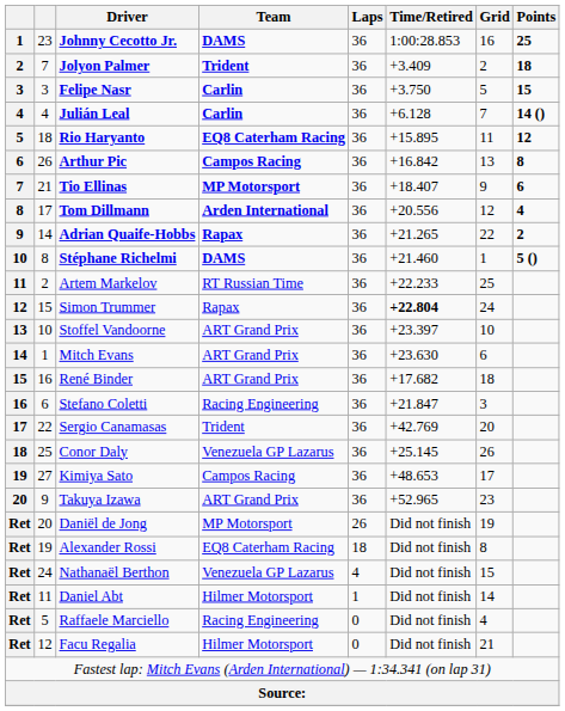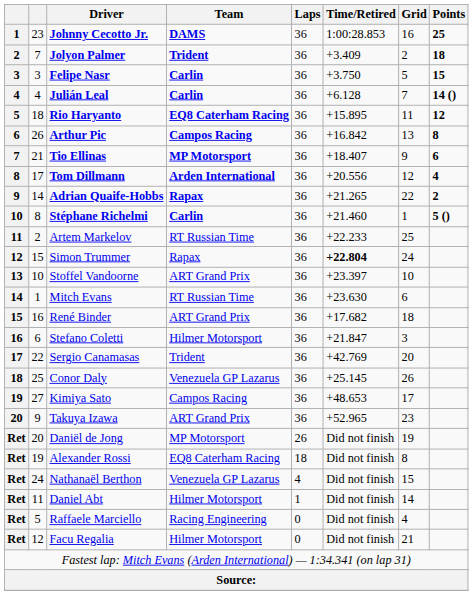 <table class="wikitable" style="font-size:85%">
 <tr>
 <th></th>
 <th></th>
 <th>Driver</th>
 <th>Team</th>
 <th>Laps</th>
 <th>Time/Retired</th>
 <th>Grid</th>
 <th>Points</th>
 </tr>
 <tr>
 <th>1</th>
 <td align="center">23</td>
 <td> <strong><a href='#'>Johnny Cecotto Jr.</a></strong></td>
 <td><strong><a href='#'>DAMS</a></strong></td>
 <td>36</td>
 <td>1:00:28.853</td>
 <td>16</td>
 <td><strong>25</strong></td>
 </tr>
 <tr>
 <th>2</th>
 <td align="center">7</td>
 <td> <strong><a href='#'>Jolyon Palmer</a></strong></td>
 <td><strong><a href='#'>Trident</a></strong></td>
 <td>36</td>
 <td>+3.409</td>
 <td>2</td>
 <td><strong>18</strong></td>
 </tr>
 <tr>
 <th>3</th>
 <td align="center">3</td>
 <td> <strong><a href='#'>Felipe Nasr</a></strong></td>
 <td><strong><a href='#'>Carlin</a></strong></td>
 <td>36</td>
 <td>+3.750</td>
 <td>5</td>
 <td><strong>15</strong></td>
 </tr>
 <tr>
 <th>4</th>
 <td align="center">4</td>
 <td> <strong><a href='#'>Julián Leal</a></strong></td>
 <td><strong><a href='#'>Carlin</a></strong></td>
 <td>36</td>
 <td>+6.128</td>
 <td>7</td>
 <td><strong>14 ()</strong></td>
 </tr>
 <tr>
 <th>5</th>
 <td align="center">18</td>
 <td> <strong><a href='#'>Rio Haryanto</a></strong></td>
 <td><strong><a href='#'>EQ8 Caterham Racing</a></strong></td>
 <td>36</td>
 <td>+15.895</td>
 <td>11</td>
 <td><strong>12</strong></td>
 </tr>
 <tr>
 <th>6</th>
 <td align="center">26</td>
 <td> <strong><a href='#'>Arthur Pic</a></strong></td>
 <td><strong><a href='#'>Campos Racing</a></strong></td>
 <td>36</td>
 <td>+16.842</td>
 <td>13</td>
 <td><strong>8</strong></td>
 </tr>
 <tr>
 <th>7</th>
 <td align="center">21</td>
 <td> <strong><a href='#'>Tio Ellinas</a></strong></td>
 <td><strong><a href='#'>MP Motorsport</a></strong></td>
 <td>36</td>
 <td>+18.407</td>
 <td>9</td>
 <td><strong>6</strong></td>
 </tr>
 <tr>
 <th>8</th>
 <td align="center">17</td>
 <td> <strong><a href='#'>Tom Dillmann</a></strong></td>
 <td><strong><a href='#'>Arden International</a></strong></td>
 <td>36</td>
 <td>+20.556</td>
 <td>12</td>
 <td><strong>4</strong></td>
 </tr>
 <tr>
 <th>9</th>
 <td align="center">14</td>
 <td> <strong><a href='#'>Adrian Quaife-Hobbs</a></strong></td>
 <td><strong><a href='#'>Rapax</a></strong></td>
 <td>36</td>
 <td>+21.265</td>
 <td>22</td>
 <td><strong>2</strong></td>
 </tr>
 <tr>
 <th>10</th>
 <td align="center">8</td>
 <td> <strong><a href='#'>Stéphane Richelmi</a></strong></td>
-<td><strong><a href='#'>DAMS</a></strong></td>
+<td><strong><a href='#'>Carlin</a></strong></td>
 <td>36</td>
 <td>+21.460</td>
 <td>1</td>
 <td><strong>5 ()</strong></td>
 </tr>
 <tr>
 <th>11</th>
 <td align="center">2</td>
 <td> <a href='#'>Artem Markelov</a></td>
 <td><a href='#'>RT Russian Time</a></td>
 <td>36</td>
 <td>+22.233</td>
 <td>25</td>
 <td></td>
 </tr>
 <tr>
 <th>12</th>
 <td align="center">15</td>
 <td> <a href='#'>Simon Trummer</a></td>
 <td><a href='#'>Rapax</a></td>
 <td>36</td>
 <td><strong>+22.804</strong></td>
 <td>24</td>
 <td></td>
 </tr>
 <tr>
 <th>13</th>
 <td align="center">10</td>
 <td> <a href='#'>Stoffel Vandoorne</a></td>
 <td><a href='#'>ART Grand Prix</a></td>
 <td>36</td>
 <td>+23.397</td>
 <td>10</td>
 <td></td>
 </tr>
 <tr>
 <th>14</th>
 <td align="center">1</td>
 <td> <a href='#'>Mitch Evans</a></td>
-<td><a href='#'>ART Grand Prix</a></td>
+<td><a href='#'>RT Russian Time</a></td>
 <td>36</td>
 <td>+23.630</td>
 <td>6</td>
 <td></td>
 </tr>
 <tr>
 <th>15</th>
 <td align="center">16</td>
 <td> <a href='#'>René Binder</a></td>
 <td><a href='#'>ART Grand Prix</a></td>
 <td>36</td>
 <td>+17.682</td>
 <td>18</td>
 <td></td>
 </tr>
 <tr>
 <th>16</th>
 <td align="center">6</td>
 <td> <a href='#'>Stefano Coletti</a></td>
-<td><a href='#'>Racing Engineering</a></td>
+<td><a href='#'>Hilmer Motorsport</a></td>
 <td>36</td>
 <td>+21.847</td>
 <td>3</td>
 <td></td>
 </tr>
 <tr>
 <th>17</th>
 <td align="center">22</td>
 <td> <a href='#'>Sergio Canamasas</a></td>
 <td><a href='#'>Trident</a></td>
 <td>36</td>
 <td>+42.769</td>
 <td>20</td>
 <td></td>
 </tr>
 <tr>
 <th>18</th>
 <td align="center">25</td>
 <td> <a href='#'>Conor Daly</a></td>
 <td><a href='#'>Venezuela GP Lazarus</a></td>
 <td>36</td>
 <td>+25.145</td>
 <td>26</td>
 <td></td>
 </tr>
 <tr>
 <th>19</th>
 <td align="center">27</td>
 <td> <a href='#'>Kimiya Sato</a></td>
 <td><a href='#'>Campos Racing</a></td>
 <td>36</td>
 <td>+48.653</td>
 <td>17</td>
 <td></td>
 </tr>
 <tr>
 <th>20</th>
 <td align="center">9</td>
 <td> <a href='#'>Takuya Izawa</a></td>
 <td><a href='#'>ART Grand Prix</a></td>
 <td>36</td>
 <td>+52.965</td>
 <td>23</td>
 <td></td>
 </tr>
 <tr>
 <th>Ret</th>
 <td align="center">20</td>
 <td> <a href='#'>Daniël de Jong</a></td>
 <td><a href='#'>MP Motorsport</a></td>
 <td>26</td>
 <td>Did not finish</td>
 <td>19</td>
 <td></td>
 </tr>
 <tr>
 <th>Ret</th>
 <td align="center">19</td>
 <td> <a href='#'>Alexander Rossi</a></td>
 <td><a href='#'>EQ8 Caterham Racing</a></td>
 <td>18</td>
 <td>Did not finish</td>
 <td>8</td>
 <td></td>
 </tr>
 <tr>
 <th>Ret</th>
 <td align="center">24</td>
 <td> <a href='#'>Nathanaël Berthon</a></td>
 <td><a href='#'>Venezuela GP Lazarus</a></td>
 <td>4</td>
 <td>Did not finish</td>
 <td>15</td>
 <td></td>
 </tr>
 <tr>
 <th>Ret</th>
 <td align="center">11</td>
 <td> <a href='#'>Daniel Abt</a></td>
 <td><a href='#'>Hilmer Motorsport</a></td>
 <td>1</td>
 <td>Did not finish</td>
 <td>14</td>
 <td></td>
 </tr>
 <tr>
 <th>Ret</th>
 <td align="center">5</td>
 <td> <a href='#'>Raffaele Marciello</a></td>
 <td><a href='#'>Racing Engineering</a></td>
 <td>0</td>
 <td>Did not finish</td>
 <td>4</td>
 <td></td>
 </tr>
 <tr>
 <th>Ret</th>
 <td align="center">12</td>
 <td> <a href='#'>Facu Regalia</a></td>
 <td><a href='#'>Hilmer Motorsport</a></td>
 <td>0</td>
 <td>Did not finish</td>
 <td>21</td>
 <td></td>
 </tr>
 <tr>
 <td colspan="8" align="center"><em>Fastest lap: <a href='#'>Mitch Evans</a> (<a href='#'>Arden International</a>) — 1:34.341 (on lap 31)</em></td>
 </tr>
 <tr>
 <th colspan="8">Source: </th>
 </tr>
 <tr>
 </tr>
 </table>
